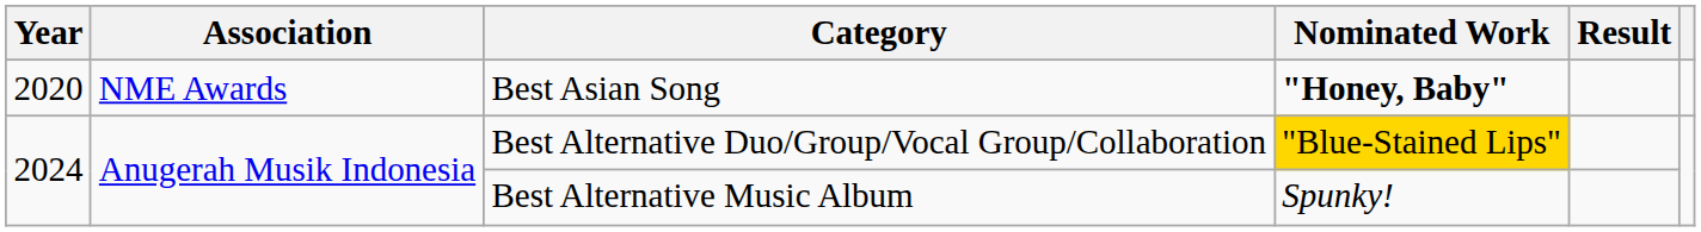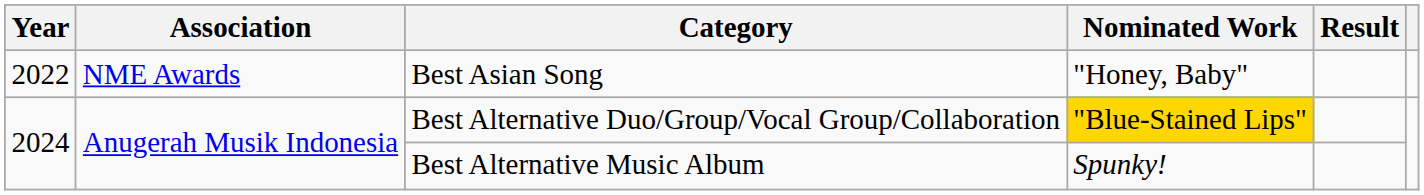 <table class="wikitable">
 <tr>
 <th>Year</th>
 <th>Association</th>
 <th>Category</th>
 <th>Nominated Work</th>
 <th>Result</th>
 <th></th>
 </tr>
 <tr>
-<td>2020</td>
+<td>2022</td>
 <td><a href='#'>NME Awards</a></td>
 <td>Best Asian Song</td>
-<td><strong>"Honey, Baby"</strong></td>
+<td>"Honey, Baby"</td>
 <td></td>
 <td align="center"></td>
 </tr>
 <tr>
 <td rowspan="2">2024</td>
 <td rowspan="2"><a href='#'>Anugerah Musik Indonesia</a></td>
 <td>Best Alternative Duo/Group/Vocal Group/Collaboration</td>
 <td style="background: gold;">"Blue-Stained Lips"</td>
 <td></td>
 <td align="center" rowspan="2"></td>
 </tr>
 <tr>
 <td>Best Alternative Music Album</td>
 <td><em>Spunky!</em></td>
 <td></td>
 </tr>
 </table>
